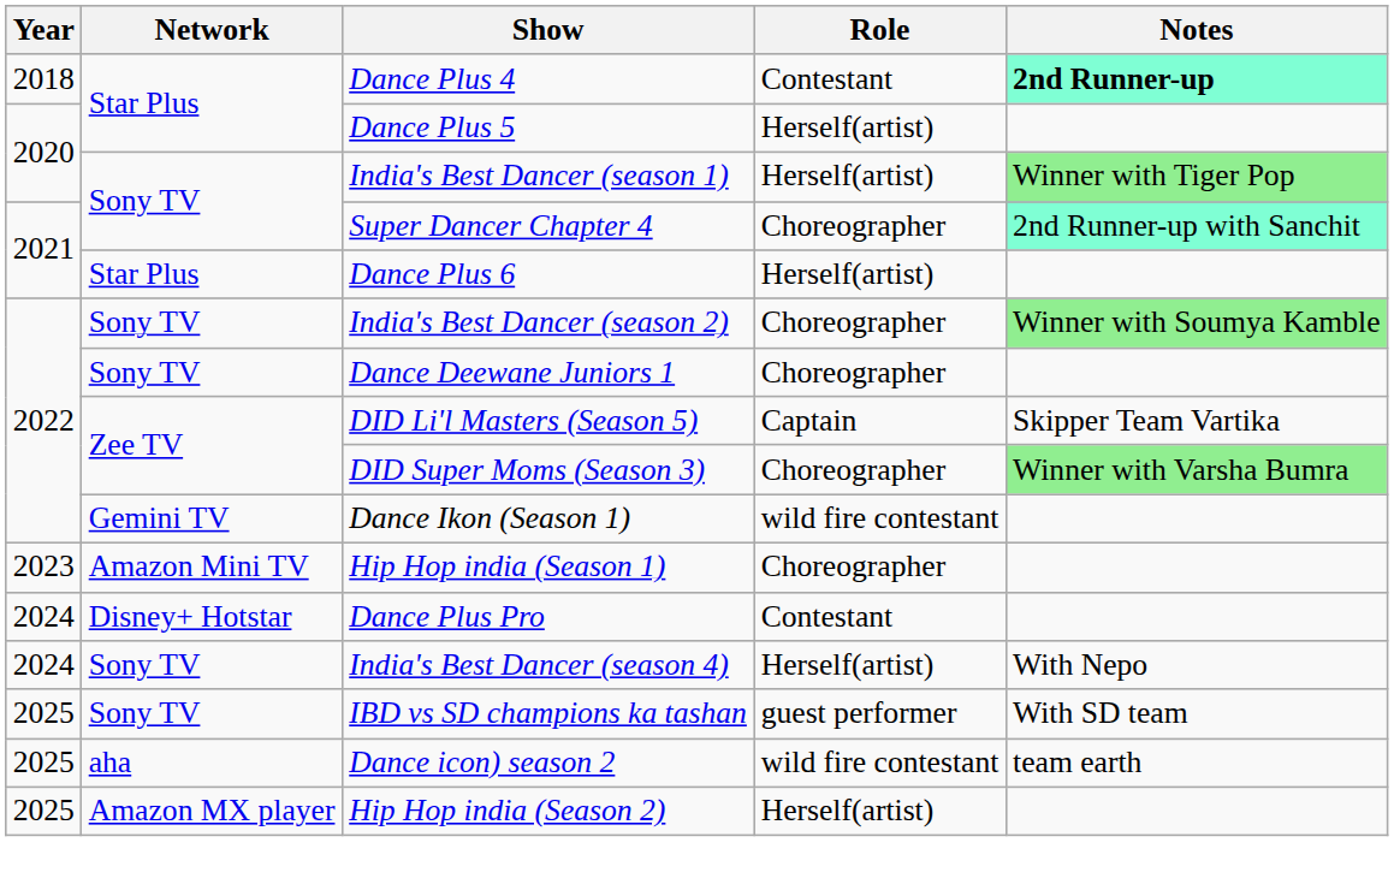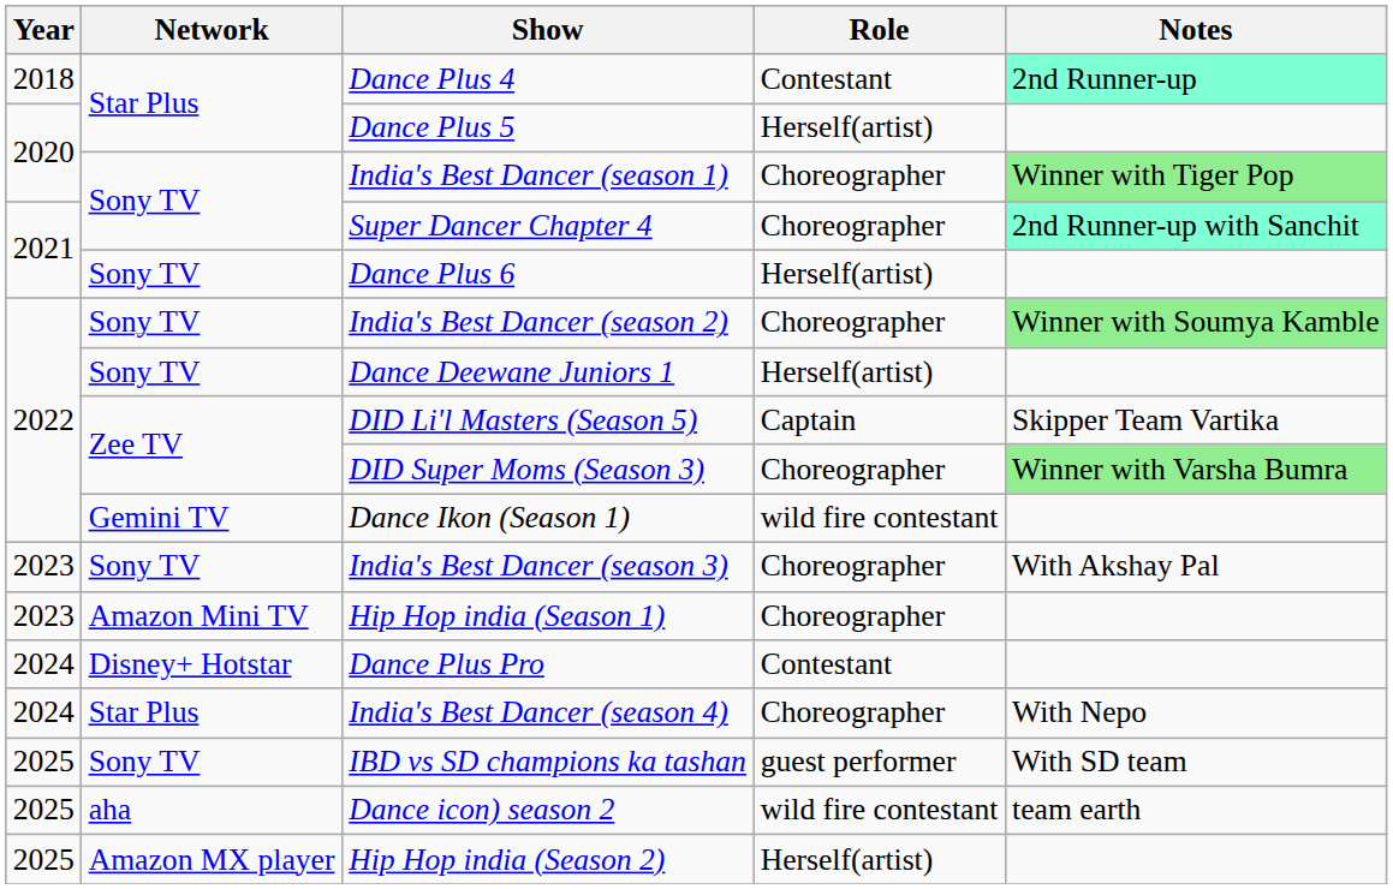 <table class="wikitable">
 <tr>
 <th>Year</th>
 <th>Network</th>
 <th>Show</th>
 <th>Role</th>
 <th>Notes</th>
 </tr>
 <tr>
 <td>2018</td>
 <td rowspan="2"><a href='#'>Star Plus</a></td>
 <td><em><a href='#'>Dance Plus 4</a></em></td>
 <td>Contestant</td>
-<td style="background:#7FFFD4"><strong>2nd Runner-up</strong></td>
+<td style="background:#7FFFD4">2nd Runner-up</td>
 </tr>
 <tr>
 <td rowspan="2">2020</td>
 <td><em><a href='#'>Dance Plus 5</a></em></td>
 <td>Herself(artist)</td>
 <td></td>
 </tr>
 <tr>
 <td rowspan="2"><a href='#'>Sony TV</a></td>
 <td><em><a href='#'>India's Best Dancer (season 1)</a></em></td>
-<td>Herself(artist)</td>
+<td>Choreographer</td>
 <td bgcolor=lightgreen>Winner with Tiger Pop</td>
 </tr>
 <tr>
 <td rowspan="2">2021</td>
 <td><em><a href='#'>Super Dancer Chapter 4</a></em></td>
 <td>Choreographer</td>
 <td style="background:#7FFFD4">2nd Runner-up with Sanchit</td>
 </tr>
 <tr>
-<td><a href='#'>Star Plus</a></td>
+<td><a href='#'>Sony TV</a></td>
 <td><em><a href='#'>Dance Plus 6</a></em></td>
 <td>Herself(artist)</td>
 <td></td>
 </tr>
 <tr>
 <td rowspan="5">2022</td>
 <td><a href='#'>Sony TV</a></td>
 <td><em><a href='#'>India's Best Dancer (season 2)</a></em></td>
 <td>Choreographer</td>
 <td bgcolor=lightgreen>Winner with Soumya Kamble</td>
 </tr>
 <tr>
 <td><a href='#'>Sony TV</a></td>
 <td><em><a href='#'>Dance Deewane Juniors 1</a></em></td>
-<td>Choreographer</td>
+<td>Herself(artist)</td>
 <td></td>
 </tr>
 <tr>
 <td rowspan="2"><a href='#'>Zee TV</a></td>
 <td><em><a href='#'>DID Li'l Masters (Season 5)</a></em></td>
 <td>Captain</td>
 <td>Skipper Team Vartika</td>
 </tr>
 <tr>
 <td><em><a href='#'>DID Super Moms (Season 3)</a></em></td>
 <td>Choreographer</td>
 <td bgcolor=lightgreen>Winner with Varsha Bumra</td>
 </tr>
 <tr>
 <td><a href='#'>Gemini TV</a></td>
 <td><em>Dance Ikon (Season 1)</em></td>
 <td>wild fire contestant</td>
 <td></td>
 </tr>
 <tr>
 <td>2023</td>
+<td><a href='#'>Sony TV</a></td>
+<td><em><a href='#'>India's Best Dancer (season 3)</a></em></td>
+<td>Choreographer</td>
+<td>With Akshay Pal</td>
+</tr>
+<tr>
+<td>2023</td>
 <td><a href='#'>Amazon Mini TV</a></td>
 <td><em><a href='#'>Hip Hop india (Season 1)</a></em></td>
 <td>Choreographer</td>
 <td></td>
 </tr>
 <tr>
 <td>2024</td>
 <td><a href='#'>Disney+ Hotstar</a></td>
 <td><em><a href='#'>Dance Plus Pro</a></em></td>
 <td>Contestant</td>
 <td></td>
 </tr>
 <tr>
 <td>2024</td>
-<td><a href='#'>Sony TV</a></td>
+<td><a href='#'>Star Plus</a></td>
 <td><em><a href='#'>India's Best Dancer (season 4)</a></em></td>
-<td>Herself(artist)</td>
+<td>Choreographer</td>
 <td>With Nepo</td>
 </tr>
 <tr>
 <td>2025</td>
 <td><a href='#'>Sony TV</a></td>
 <td><em><a href='#'>IBD vs SD champions ka tashan</a></em></td>
 <td>guest performer</td>
 <td>With SD team</td>
 </tr>
 <tr>
 <td>2025</td>
 <td><a href='#'>aha</a></td>
 <td><em><a href='#'>Dance icon) season 2</a></em></td>
 <td>wild fire contestant</td>
 <td>team earth</td>
 </tr>
 <tr>
 <td>2025</td>
 <td><a href='#'>Amazon MX player</a></td>
 <td><em><a href='#'>Hip Hop india (Season 2)</a></em></td>
 <td>Herself(artist)</td>
 <td></td>
 </tr>
 </table>
